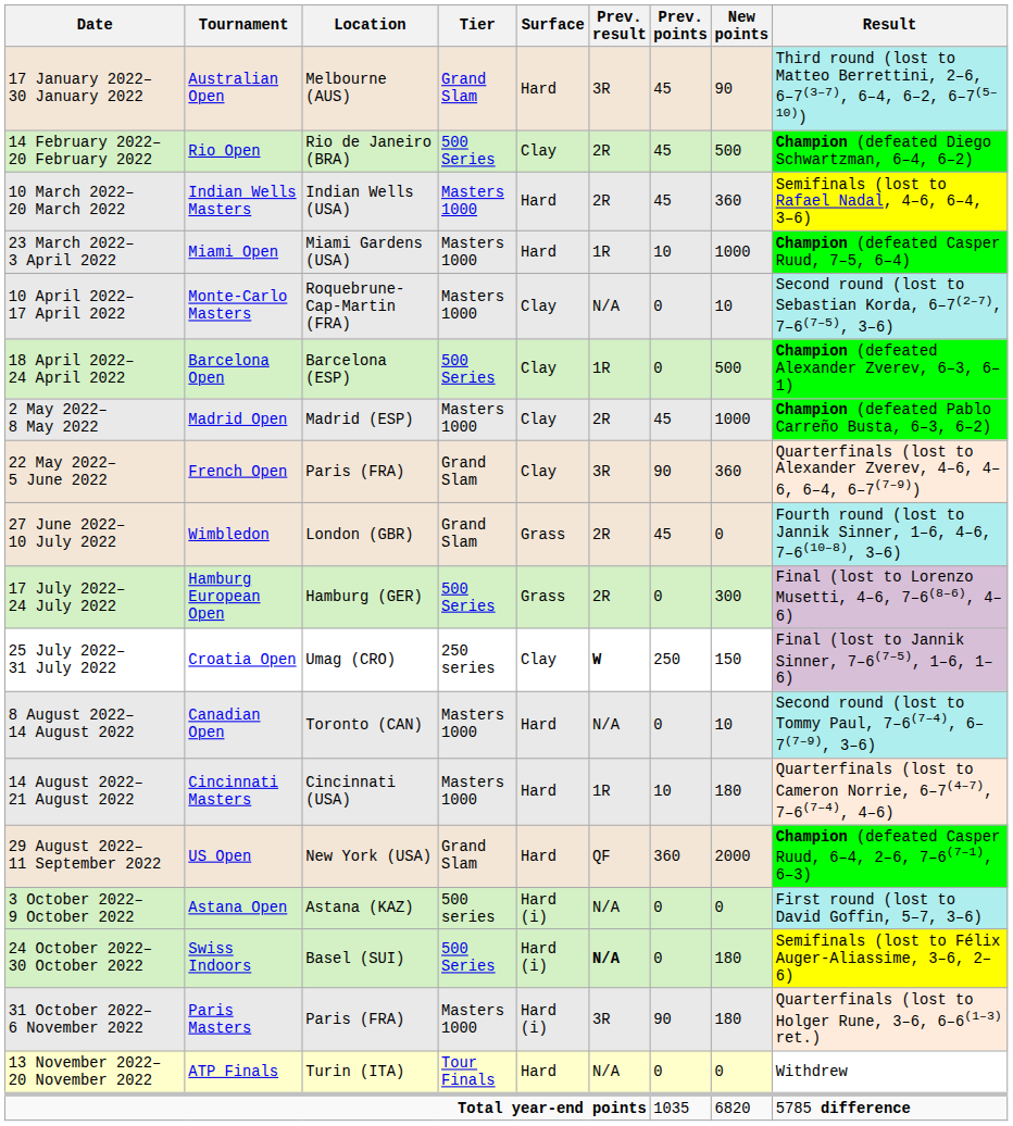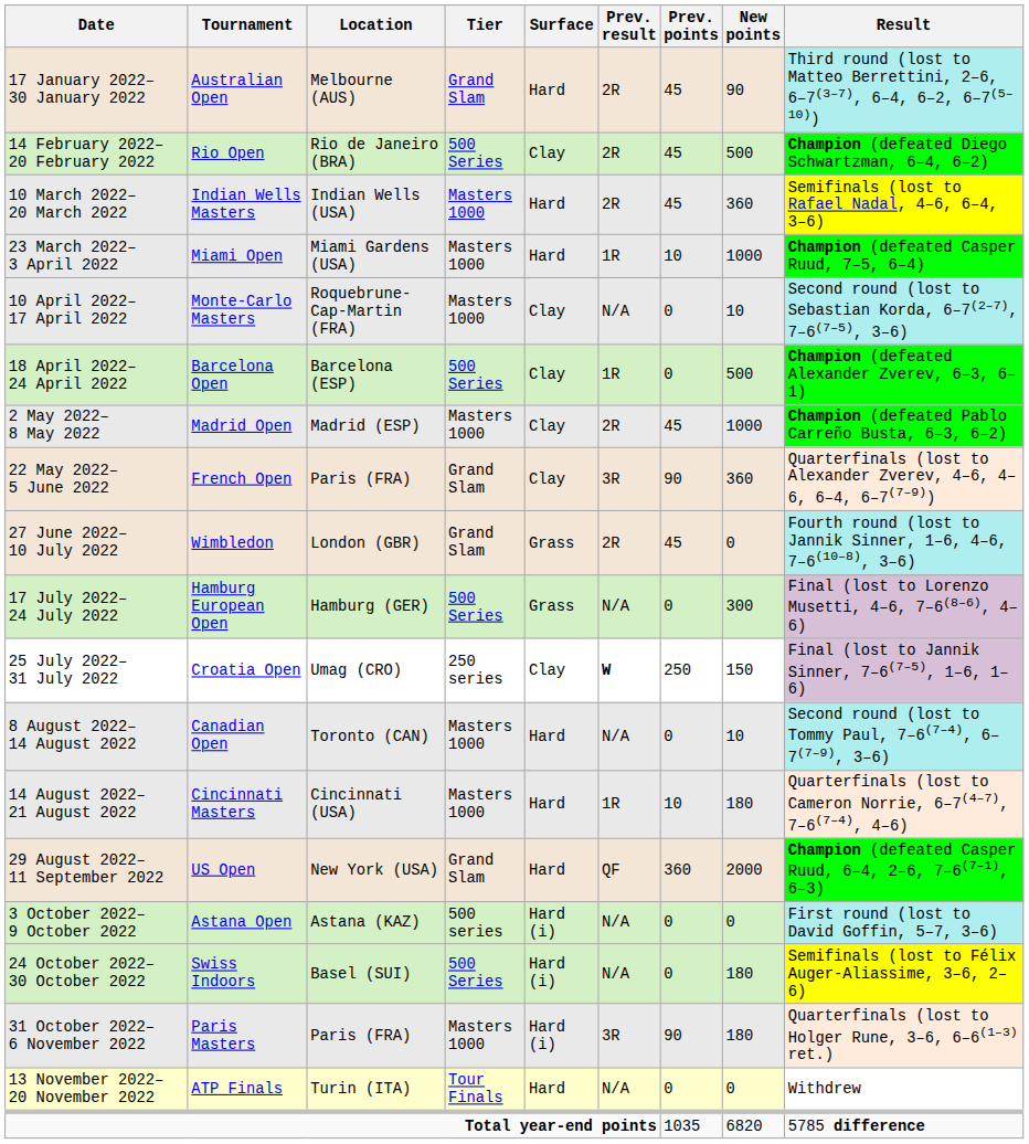 <table class="wikitable" style="text-align:left">
 <tr>
 <th style="width:150px">Date</th>
 <th>Tournament</th>
 <th>Location</th>
 <th>Tier</th>
 <th>Surface</th>
 <th>Prev.<br>result</th>
 <th>Prev.<br>points</th>
 <th>New<br>points</th>
 <th>Result</th>
 </tr>
 <tr style="background:#F3E6D7;">
 <td>17 January 2022–<br>30 January 2022</td>
 <td><a href='#'>Australian Open</a></td>
 <td>Melbourne (AUS)</td>
 <td><a href='#'>Grand Slam</a></td>
 <td>Hard</td>
-<td>3R</td>
+<td>2R</td>
 <td>45</td>
 <td>90</td>
 <td style="background:#afeeee;">Third round (lost to  Matteo Berrettini, 2–6, 6–7<sup>(3–7)</sup>, 6–4, 6–2, 6–7<sup>(5–10)</sup>)</td>
 </tr>
 <tr style="background:#D4F1C5;">
 <td>14 February 2022–<br>20 February 2022</td>
 <td><a href='#'>Rio Open</a></td>
 <td>Rio de Janeiro (BRA)</td>
 <td><a href='#'>500 Series</a></td>
 <td>Clay</td>
 <td>2R</td>
 <td>45</td>
 <td>500</td>
 <td style="background:lime;"><strong>Champion</strong> (defeated  Diego Schwartzman, 6–4, 6–2)</td>
 </tr>
 <tr style="background:#E9E9E9;">
 <td>10 March 2022–<br>20 March 2022</td>
 <td><a href='#'>Indian Wells Masters</a></td>
 <td>Indian Wells (USA)</td>
 <td><a href='#'>Masters 1000</a></td>
 <td>Hard</td>
 <td>2R</td>
 <td>45</td>
 <td>360</td>
 <td style="background:yellow;">Semifinals (lost to  <a href='#'>Rafael Nadal</a>, 4–6, 6–4, 3–6)</td>
 </tr>
 <tr style="background:#E9E9E9;">
 <td>23 March 2022–<br>3 April 2022</td>
 <td><a href='#'>Miami Open</a></td>
 <td>Miami Gardens (USA)</td>
 <td>Masters 1000</td>
 <td>Hard</td>
 <td>1R</td>
 <td>10</td>
 <td>1000</td>
 <td style="background:lime;"><strong>Champion</strong> (defeated  Casper Ruud, 7–5, 6–4)</td>
 </tr>
 <tr style="background:#E9E9E9;">
 <td>10 April 2022–<br>17 April 2022</td>
 <td><a href='#'>Monte-Carlo Masters</a></td>
 <td>Roquebrune-Cap-Martin (FRA)</td>
 <td>Masters 1000</td>
 <td>Clay</td>
 <td>N/A</td>
 <td>0</td>
 <td>10</td>
 <td style="background:#afeeee;">Second round (lost to  Sebastian Korda, 6–7<sup>(2–7)</sup>, 7–6<sup>(7–5)</sup>, 3–6)</td>
 </tr>
 <tr style="background:#D4F1C5;">
 <td>18 April 2022–<br>24 April 2022</td>
 <td><a href='#'>Barcelona Open</a></td>
 <td>Barcelona (ESP)</td>
 <td><a href='#'>500 Series</a></td>
 <td>Clay</td>
 <td>1R</td>
 <td>0</td>
 <td>500</td>
 <td style="background:lime;"><strong>Champion</strong> (defeated  Alexander Zverev, 6–3, 6–1)</td>
 </tr>
 <tr style="background:#e9e9e9;">
 <td>2 May 2022–<br>8 May 2022</td>
 <td><a href='#'>Madrid Open</a></td>
 <td>Madrid (ESP)</td>
 <td>Masters 1000</td>
 <td>Clay</td>
 <td>2R</td>
 <td>45</td>
 <td>1000</td>
 <td style="background:lime;"><strong>Champion</strong> (defeated  Pablo Carreño Busta, 6–3, 6–2)</td>
 </tr>
 <tr style="background:#F3E6D7;">
 <td>22 May 2022–<br>5 June 2022</td>
 <td><a href='#'>French Open</a></td>
 <td>Paris (FRA)</td>
 <td>Grand Slam</td>
 <td>Clay</td>
 <td>3R</td>
 <td>90</td>
 <td>360</td>
 <td style="background:#ffebdc;">Quarterfinals (lost to  Alexander Zverev, 4–6, 4–6, 6–4, 6–7<sup>(7–9)</sup>)</td>
 </tr>
 <tr style="background:#F3E6D7;">
 <td>27 June 2022–<br>10 July 2022</td>
 <td><a href='#'>Wimbledon</a></td>
 <td>London (GBR)</td>
 <td>Grand Slam</td>
 <td>Grass</td>
 <td>2R</td>
 <td>45</td>
 <td>0</td>
 <td style="background:#afeeee;">Fourth round (lost to  Jannik Sinner, 1–6, 4–6, 7–6<sup>(10–8)</sup>, 3–6)</td>
 </tr>
 <tr style="background:#D4F1C5;">
 <td>17 July 2022–<br>24 July 2022</td>
 <td><a href='#'>Hamburg European Open</a></td>
 <td>Hamburg (GER)</td>
 <td><a href='#'>500 Series</a></td>
 <td>Grass</td>
-<td>2R</td>
+<td>N/A</td>
 <td>0</td>
 <td>300</td>
 <td style="background:thistle;">Final (lost to  Lorenzo Musetti, 4–6, 7–6<sup>(8–6)</sup>, 4–6)</td>
 </tr>
 <tr style="background:#FFFFFF;">
 <td>25 July 2022–<br>31 July 2022</td>
 <td><a href='#'>Croatia Open</a></td>
 <td>Umag (CRO)</td>
 <td>250 series</td>
 <td>Clay</td>
 <td><strong>W</strong></td>
 <td>250</td>
 <td>150</td>
 <td style="background:thistle;">Final (lost to  Jannik Sinner, 7–6<sup>(7–5)</sup>, 1–6, 1–6)</td>
 </tr>
 <tr style="background:#E9E9E9;">
 <td>8 August 2022–<br>14 August 2022</td>
 <td><a href='#'>Canadian Open</a></td>
 <td>Toronto (CAN)</td>
 <td>Masters 1000</td>
 <td>Hard</td>
 <td>N/A</td>
 <td>0</td>
 <td>10</td>
 <td style="background:#afeeee;">Second round (lost to  Tommy Paul, 7–6<sup>(7–4)</sup>, 6–7<sup>(7–9)</sup>, 3–6)</td>
 </tr>
 <tr style="background:#E9E9E9;">
 <td>14 August 2022–<br>21 August 2022</td>
 <td><a href='#'>Cincinnati Masters</a></td>
 <td>Cincinnati (USA)</td>
 <td>Masters 1000</td>
 <td>Hard</td>
 <td>1R</td>
 <td>10</td>
 <td>180</td>
 <td style="background:#ffebdc;">Quarterfinals (lost to  Cameron Norrie, 6–7<sup>(4–7)</sup>, 7–6<sup>(7–4)</sup>, 4–6)</td>
 </tr>
 <tr style="background:#F3E6D7;">
 <td>29 August 2022–<br>11 September 2022</td>
 <td><a href='#'>US Open</a></td>
 <td>New York (USA)</td>
 <td>Grand Slam</td>
 <td>Hard</td>
 <td>QF</td>
 <td>360</td>
 <td>2000</td>
 <td style="background:lime;"><strong>Champion</strong> (defeated  Casper Ruud, 6–4, 2–6, 7–6<sup>(7–1)</sup>, 6–3)</td>
 </tr>
 <tr style="background:#D4F1C5;">
 <td>3 October 2022–<br>9 October 2022</td>
 <td><a href='#'>Astana Open</a></td>
 <td>Astana (KAZ)</td>
 <td>500 series</td>
 <td>Hard (i)</td>
 <td>N/A</td>
 <td>0</td>
 <td>0</td>
 <td style="background:#afeeee;">First round (lost to  David Goffin, 5–7, 3–6)</td>
 </tr>
 <tr style="background:#D4F1C5;">
 <td>24 October 2022–<br>30 October 2022</td>
 <td><a href='#'>Swiss Indoors</a></td>
 <td>Basel (SUI)</td>
 <td><a href='#'>500 Series</a></td>
 <td>Hard (i)</td>
-<td><strong>N/A</strong></td>
+<td>N/A</td>
 <td>0</td>
 <td>180</td>
 <td style="background:yellow;">Semifinals (lost to  Félix Auger-Aliassime, 3–6, 2–6)</td>
 </tr>
 <tr style="background:#e9e9e9;">
 <td>31 October 2022–<br>6 November 2022</td>
 <td><a href='#'>Paris Masters</a></td>
 <td>Paris (FRA)</td>
 <td>Masters 1000</td>
 <td>Hard (i)</td>
 <td>3R</td>
 <td>90</td>
 <td>180</td>
 <td style="background:#ffebdc;">Quarterfinals (lost to  Holger Rune, 3–6, 6–6<sup>(1–3)</sup> ret.)</td>
 </tr>
 <tr style="background:#ffc;">
 <td>13 November 2022–<br>20 November 2022</td>
 <td><a href='#'>ATP Finals</a></td>
 <td>Turin (ITA)</td>
 <td><a href='#'>Tour Finals</a></td>
 <td>Hard</td>
 <td>N/A</td>
 <td>0</td>
 <td>0</td>
 <td style="background:white;">Withdrew</td>
 </tr>
 <tr style="border-top:4px solid silver;">
 <td colspan=6 align=right><strong>Total year-end points</strong></td>
 <td>1035</td>
 <td>6820</td>
 <td> 5785 <strong>difference</strong></td>
 </tr>
 </table>
